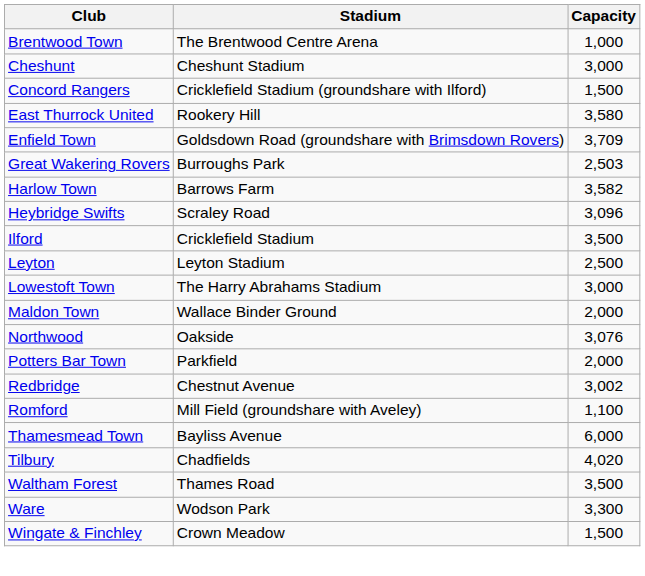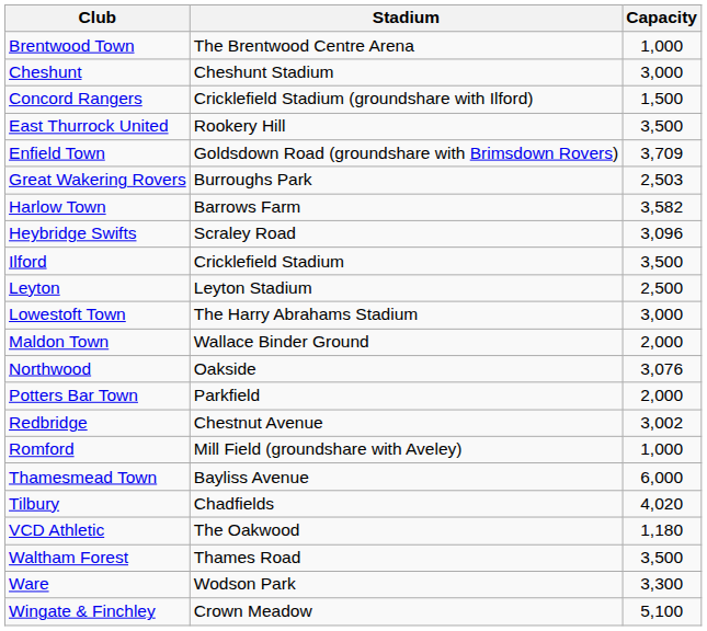 <table class="wikitable sortable">
 <tr>
 <th>Club</th>
 <th>Stadium</th>
 <th>Capacity</th>
 </tr>
 <tr>
 <td><a href='#'>Brentwood Town</a></td>
 <td>The Brentwood Centre Arena</td>
 <td align="center">1,000</td>
 </tr>
 <tr>
 <td><a href='#'>Cheshunt</a></td>
 <td>Cheshunt Stadium</td>
 <td align="center">3,000</td>
 </tr>
 <tr>
 <td><a href='#'>Concord Rangers</a></td>
 <td>Cricklefield Stadium (groundshare with Ilford)</td>
 <td align="center">1,500</td>
 </tr>
 <tr>
 <td><a href='#'>East Thurrock United</a></td>
 <td>Rookery Hill</td>
-<td align="center">3,580</td>
+<td align="center">3,500</td>
 </tr>
 <tr>
 <td><a href='#'>Enfield Town</a></td>
 <td>Goldsdown Road (groundshare with <a href='#'>Brimsdown Rovers</a>)</td>
 <td align="center">3,709</td>
 </tr>
 <tr>
 <td><a href='#'>Great Wakering Rovers</a></td>
 <td>Burroughs Park</td>
 <td align="center">2,503</td>
 </tr>
 <tr>
 <td><a href='#'>Harlow Town</a></td>
 <td>Barrows Farm</td>
 <td align="center">3,582</td>
 </tr>
 <tr>
 <td><a href='#'>Heybridge Swifts</a></td>
 <td>Scraley Road</td>
 <td align="center">3,096</td>
 </tr>
 <tr>
 <td><a href='#'>Ilford</a></td>
 <td>Cricklefield Stadium</td>
 <td align="center">3,500</td>
 </tr>
 <tr>
 <td><a href='#'>Leyton</a></td>
 <td>Leyton Stadium</td>
 <td align="center">2,500</td>
 </tr>
 <tr>
 <td><a href='#'>Lowestoft Town</a></td>
 <td>The Harry Abrahams Stadium</td>
 <td align="center">3,000</td>
 </tr>
 <tr>
 <td><a href='#'>Maldon Town</a></td>
 <td>Wallace Binder Ground</td>
 <td align="center">2,000</td>
 </tr>
 <tr>
 <td><a href='#'>Northwood</a></td>
 <td>Oakside</td>
 <td align="center">3,076</td>
 </tr>
 <tr>
 <td><a href='#'>Potters Bar Town</a></td>
 <td>Parkfield</td>
 <td align="center">2,000</td>
 </tr>
 <tr>
 <td><a href='#'>Redbridge</a></td>
 <td>Chestnut Avenue</td>
 <td align="center">3,002</td>
 </tr>
 <tr>
 <td><a href='#'>Romford</a></td>
 <td>Mill Field (groundshare with Aveley)</td>
-<td align="center">1,100</td>
+<td align="center">1,000</td>
 </tr>
 <tr>
 <td><a href='#'>Thamesmead Town</a></td>
 <td>Bayliss Avenue</td>
 <td align="center">6,000</td>
 </tr>
 <tr>
 <td><a href='#'>Tilbury</a></td>
 <td>Chadfields</td>
 <td align="center">4,020</td>
+</tr>
+<tr>
+<td><a href='#'>VCD Athletic</a></td>
+<td>The Oakwood</td>
+<td align=center>1,180</td>
 </tr>
 <tr>
 <td><a href='#'>Waltham Forest</a></td>
 <td>Thames Road</td>
 <td align="center">3,500</td>
 </tr>
 <tr>
 <td><a href='#'>Ware</a></td>
 <td>Wodson Park</td>
 <td align="center">3,300</td>
 </tr>
 <tr>
 <td><a href='#'>Wingate & Finchley</a></td>
 <td>Crown Meadow</td>
-<td align="center">1,500</td>
+<td align="center">5,100</td>
 </tr>
 </table>
